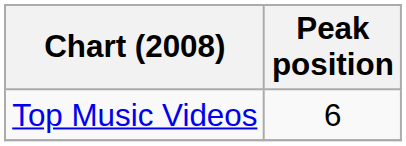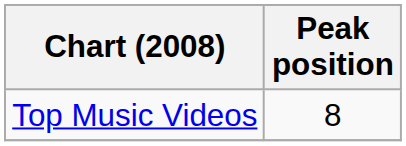 <table class="wikitable">
 <tr>
 <th>Chart (2008)</th>
 <th>Peak<br>position</th>
 </tr>
 <tr>
 <td><a href='#'>Top Music Videos</a></td>
-<td align="center">6</td>
+<td align="center">8</td>
 </tr>
 <tr>
 </tr>
 </table>
